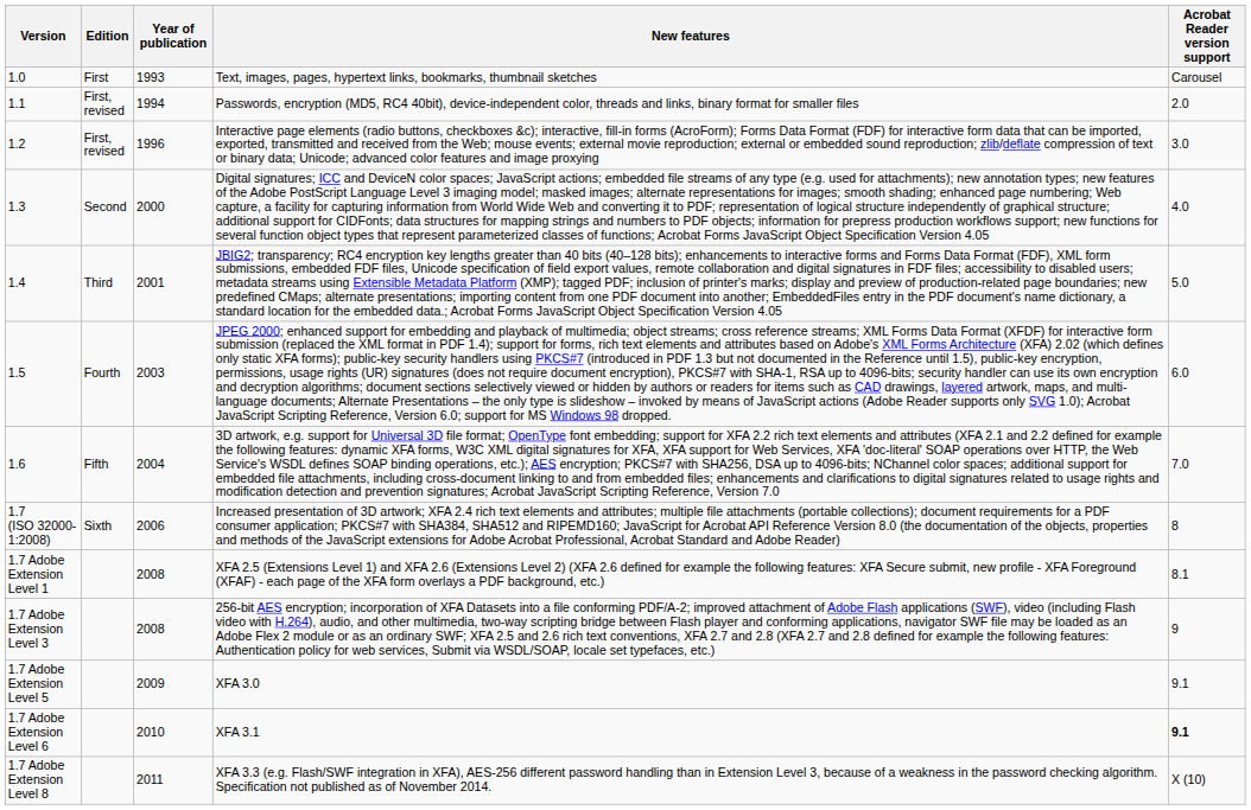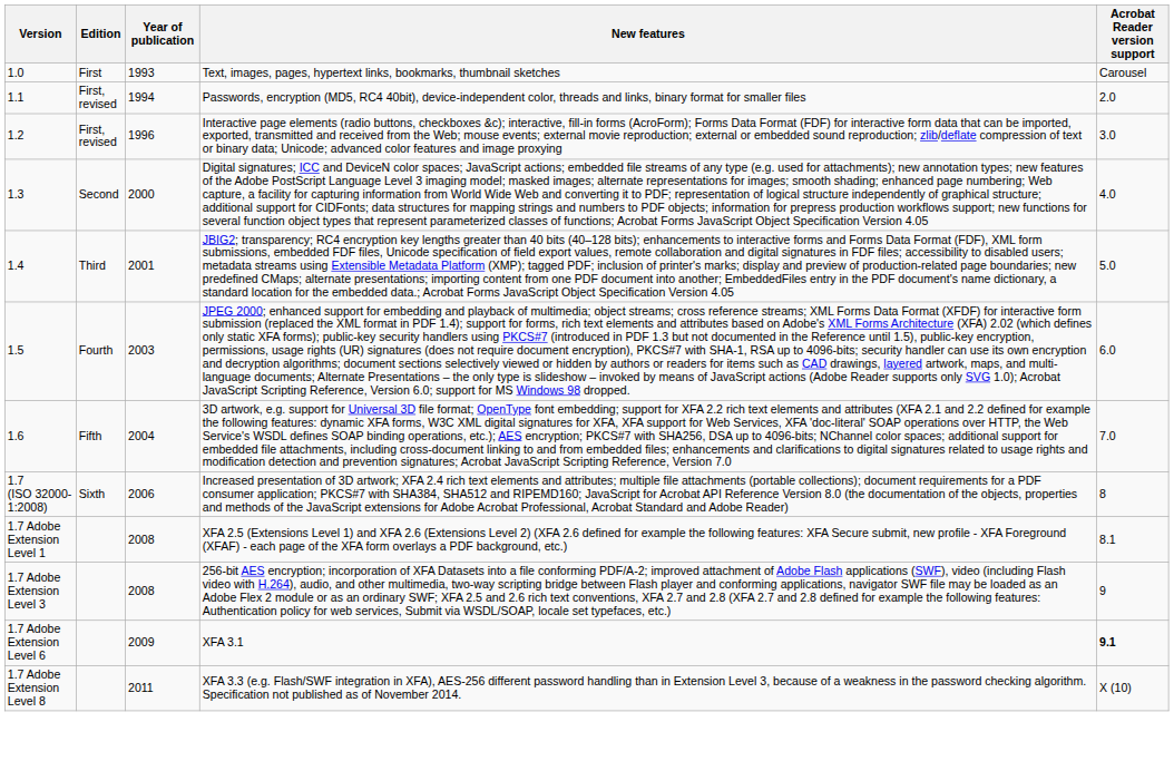 <table class="wikitable" style="width: 100%">
 <tr>
 <th>Version</th>
 <th>Edition</th>
 <th>Year of publication</th>
 <th>New features</th>
 <th>Acrobat Reader version support</th>
 </tr>
 <tr id="1.0">
 <td>1.0</td>
 <td>First</td>
 <td>1993</td>
 <td>Text, images, pages, hypertext links, bookmarks, thumbnail sketches</td>
 <td>Carousel</td>
 </tr>
 <tr id="1.1">
 <td>1.1</td>
 <td>First, revised</td>
 <td>1994</td>
 <td>Passwords, encryption (MD5, RC4 40bit), device-independent color, threads and links, binary format for smaller files</td>
 <td>2.0</td>
 </tr>
 <tr id="1.2">
 <td>1.2</td>
 <td>First, revised</td>
 <td>1996</td>
 <td>Interactive page elements (radio buttons, checkboxes &c); interactive, fill-in forms (AcroForm); Forms Data Format (FDF) for interactive form data that can be imported, exported, transmitted and received from the Web; mouse events; external movie reproduction; external or embedded sound reproduction; <a href='#'>zlib</a>/<a href='#'>deflate</a> compression of text or binary data; Unicode; advanced color features and image proxying</td>
 <td>3.0</td>
 </tr>
 <tr id="1.3">
 <td>1.3</td>
 <td>Second</td>
 <td>2000</td>
 <td>Digital signatures; <a href='#'>ICC</a> and DeviceN color spaces; JavaScript actions; embedded file streams of any type (e.g. used for attachments); new annotation types; new features of the Adobe PostScript Language Level 3 imaging model; masked images; alternate representations for images; smooth shading; enhanced page numbering; Web capture, a facility for capturing information from World Wide Web and converting it to PDF; representation of logical structure independently of graphical structure; additional support for CIDFonts; data structures for mapping strings and numbers to PDF objects; information for prepress production workflows support; new functions for several function object types that represent parameterized classes of functions; Acrobat Forms JavaScript Object Specification Version 4.05</td>
 <td>4.0</td>
 </tr>
 <tr id="1.4">
 <td>1.4</td>
 <td>Third</td>
 <td>2001</td>
 <td><a href='#'>JBIG2</a>; transparency; RC4 encryption key lengths greater than 40 bits (40–128 bits); enhancements to interactive forms and Forms Data Format (FDF), XML form submissions, embedded FDF files, Unicode specification of field export values, remote collaboration and digital signatures in FDF files; accessibility to disabled users; metadata streams using <a href='#'>Extensible Metadata Platform</a> (XMP); tagged PDF; inclusion of printer's marks; display and preview of production-related page boundaries; new predefined CMaps; alternate presentations; importing content from one PDF document into another; EmbeddedFiles entry in the PDF document's name dictionary, a standard location for the embedded data.; Acrobat Forms JavaScript Object Specification Version 4.05</td>
 <td>5.0</td>
 </tr>
 <tr id="1.5">
 <td>1.5</td>
 <td>Fourth</td>
 <td>2003</td>
 <td><a href='#'>JPEG 2000</a>; enhanced support for embedding and playback of multimedia; object streams; cross reference streams; XML Forms Data Format (XFDF) for interactive form submission (replaced the XML format in PDF 1.4); support for forms, rich text elements and attributes based on Adobe's <a href='#'>XML Forms Architecture</a> (XFA) 2.02 (which defines only static XFA forms); public-key security handlers using <a href='#'>PKCS#7</a> (introduced in PDF 1.3 but not documented in the Reference until 1.5), public-key encryption, permissions, usage rights (UR) signatures (does not require document encryption), PKCS#7 with SHA-1, RSA up to 4096-bits; security handler can use its own encryption and decryption algorithms; document sections selectively viewed or hidden by authors or readers for items such as <a href='#'>CAD</a> drawings, <a href='#'>layered</a> artwork, maps, and multi-language documents; Alternate Presentations – the only type is slideshow – invoked by means of JavaScript actions (Adobe Reader supports only <a href='#'>SVG</a> 1.0); Acrobat JavaScript Scripting Reference, Version 6.0; support for MS <a href='#'>Windows 98</a> dropped.</td>
 <td>6.0</td>
 </tr>
 <tr id="1.6">
 <td>1.6</td>
 <td>Fifth</td>
 <td>2004</td>
 <td>3D artwork, e.g. support for <a href='#'>Universal 3D</a> file format; <a href='#'>OpenType</a> font embedding; support for XFA 2.2 rich text elements and attributes (XFA 2.1 and 2.2 defined for example the following features: dynamic XFA forms, W3C XML digital signatures for XFA, XFA support for Web Services, XFA 'doc-literal' SOAP operations over HTTP, the Web Service's WSDL defines SOAP binding operations, etc.); <a href='#'>AES</a> encryption; PKCS#7 with SHA256, DSA up to 4096-bits; NChannel color spaces; additional support for embedded file attachments, including cross-document linking to and from embedded files; enhancements and clarifications to digital signatures related to usage rights and modification detection and prevention signatures; Acrobat JavaScript Scripting Reference, Version 7.0</td>
 <td>7.0</td>
 </tr>
 <tr id="1.7">
 <td>1.7<br>(ISO 32000-1:2008)<br></td>
 <td>Sixth</td>
 <td>2006</td>
 <td>Increased presentation of 3D artwork; XFA 2.4 rich text elements and attributes; multiple file attachments (portable collections); document requirements for a PDF consumer application; PKCS#7 with SHA384, SHA512 and RIPEMD160; JavaScript for Acrobat API Reference Version 8.0 (the documentation of the objects, properties and methods of the JavaScript extensions for Adobe Acrobat Professional, Acrobat Standard and Adobe Reader)</td>
 <td>8</td>
 </tr>
 <tr id="1.7_Adobe_Extension_Level_1">
 <td>1.7 Adobe Extension Level 1</td>
 <td></td>
 <td>2008</td>
 <td>XFA 2.5 (Extensions Level 1) and XFA 2.6 (Extensions Level 2) (XFA 2.6 defined for example the following features: XFA Secure submit, new profile - XFA Foreground (XFAF) - each page of the XFA form overlays a PDF background, etc.)</td>
 <td>8.1</td>
 </tr>
 <tr id="1.7_Adobe_Extension_Level_3">
 <td>1.7 Adobe Extension Level 3</td>
 <td></td>
 <td>2008</td>
 <td>256-bit <a href='#'>AES</a> encryption; incorporation of XFA Datasets into a file conforming PDF/A-2; improved attachment of <a href='#'>Adobe Flash</a> applications (<a href='#'>SWF</a>), video (including Flash video with <a href='#'>H.264</a>), audio, and other multimedia, two-way scripting bridge between Flash player and conforming applications, navigator SWF file may be loaded as an Adobe Flex 2 module or as an ordinary SWF; XFA 2.5 and 2.6 rich text conventions, XFA 2.7 and 2.8 (XFA 2.7 and 2.8 defined for example the following features: Authentication policy for web services, Submit via WSDL/SOAP, locale set typefaces, etc.)</td>
 <td>9</td>
 </tr>
-<tr id="1.7_Adobe_Extension_Level_5">
-<td>1.7 Adobe Extension Level 5</td>
-<td></td>
-<td>2009</td>
-<td>XFA 3.0</td>
-<td>9.1</td>
-</tr>
 <tr id="1.7_Adobe_Extension_Level_6">
 <td>1.7 Adobe Extension Level 6</td>
 <td></td>
-<td>2010</td>
+<td>2009</td>
 <td>XFA 3.1</td>
 <td><strong>9.1</strong></td>
 </tr>
 <tr id="1.7_Adobe_Extension_Level_8">
 <td>1.7 Adobe Extension Level 8</td>
 <td></td>
 <td>2011</td>
 <td>XFA 3.3 (e.g. Flash/SWF integration in XFA), AES-256 different password handling than in Extension Level 3, because of a weakness in the password checking algorithm. Specification not published as of November 2014.</td>
 <td>X (10)</td>
 </tr>
 </table>
